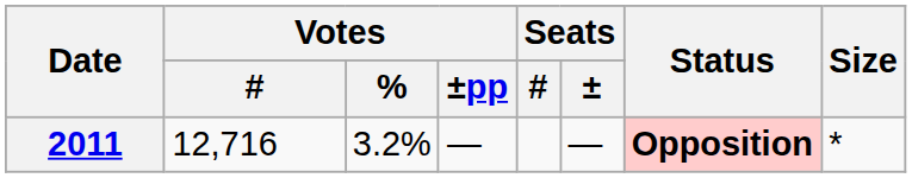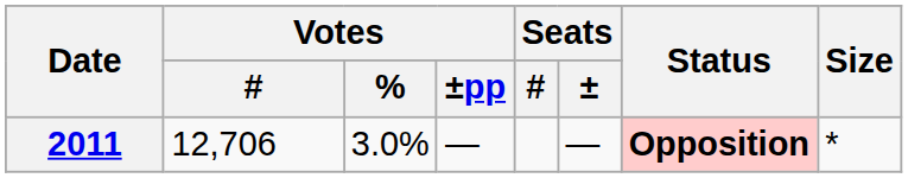 <table class="wikitable" style="font-size:98%;">
 <tr>
 <th width="65" rowspan="2">Date</th>
 <th colspan="3">Votes</th>
 <th colspan="2">Seats</th>
 <th rowspan="2">Status</th>
 <th rowspan="2">Size</th>
 </tr>
 <tr>
 <th width="75">#</th>
 <th>%</th>
 <th>±<a href='#'>pp</a></th>
 <th>#</th>
 <th>±</th>
 </tr>
 <tr>
 <th><a href='#'>2011</a></th>
-<td>12,716</td>
-<td>3.2%</td>
+<td>12,706</td>
+<td>3.0%</td>
 <td>—</td>
 <td style="text-align:center;"></td>
 <td>—</td>
 <td style="background-color:#fcc;"><strong>Opposition</strong></td>
 <td>*</td>
 </tr>
 </table>
